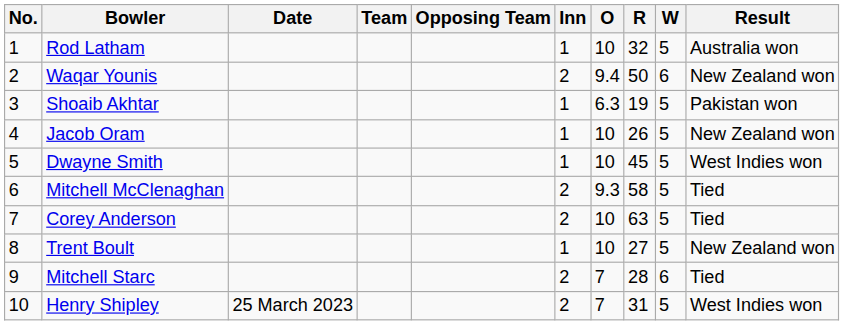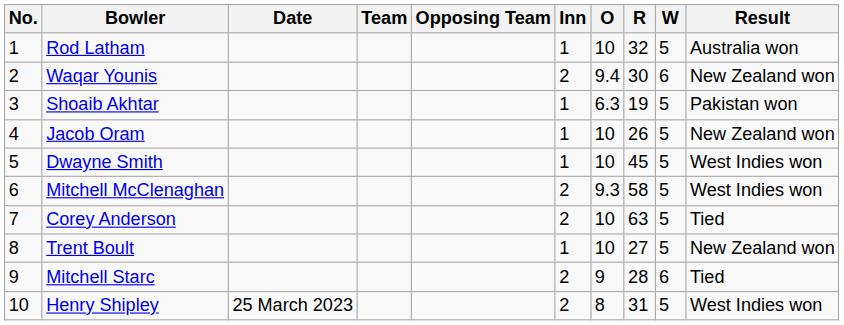 <table class="wikitable sortable">
 <tr>
 <th>No.</th>
 <th>Bowler</th>
 <th>Date</th>
 <th>Team</th>
 <th>Opposing Team</th>
 <th scope="col" style="width:20px;">Inn</th>
 <th scope="col" style="width:20px;">O</th>
 <th scope="col" style="width:20px;">R</th>
 <th scope="col" style="width:20px;">W</th>
 <th>Result</th>
 </tr>
 <tr>
 <td>1</td>
 <td><a href='#'>Rod Latham</a></td>
 <td></td>
 <td></td>
 <td></td>
 <td>1</td>
 <td>10</td>
 <td>32</td>
 <td>5</td>
 <td>Australia won</td>
 </tr>
 <tr>
 <td>2</td>
 <td><a href='#'>Waqar Younis</a></td>
 <td></td>
 <td></td>
 <td></td>
 <td>2</td>
 <td>9.4</td>
-<td>50</td>
+<td>30</td>
 <td>6</td>
 <td>New Zealand won</td>
 </tr>
 <tr>
 <td>3</td>
 <td><a href='#'>Shoaib Akhtar</a></td>
 <td></td>
 <td></td>
 <td></td>
 <td>1</td>
 <td>6.3</td>
 <td>19</td>
 <td>5</td>
 <td>Pakistan won</td>
 </tr>
 <tr>
 <td>4</td>
 <td><a href='#'>Jacob Oram</a></td>
 <td></td>
 <td></td>
 <td></td>
 <td>1</td>
 <td>10</td>
 <td>26</td>
 <td>5</td>
 <td>New Zealand won</td>
 </tr>
 <tr>
 <td>5</td>
 <td><a href='#'>Dwayne Smith</a></td>
 <td></td>
 <td></td>
 <td></td>
 <td>1</td>
 <td>10</td>
 <td>45</td>
 <td>5</td>
 <td>West Indies won</td>
 </tr>
 <tr>
 <td>6</td>
 <td><a href='#'>Mitchell McClenaghan</a></td>
 <td></td>
 <td></td>
 <td></td>
 <td>2</td>
 <td>9.3</td>
 <td>58</td>
 <td>5</td>
-<td>Tied</td>
+<td>West Indies won</td>
 </tr>
 <tr>
 <td>7</td>
 <td><a href='#'>Corey Anderson</a></td>
 <td></td>
 <td></td>
 <td></td>
 <td>2</td>
 <td>10</td>
 <td>63</td>
 <td>5</td>
 <td>Tied</td>
 </tr>
 <tr>
 <td>8</td>
 <td><a href='#'>Trent Boult</a></td>
 <td></td>
 <td></td>
 <td></td>
 <td>1</td>
 <td>10</td>
 <td>27</td>
 <td>5</td>
 <td>New Zealand won</td>
 </tr>
 <tr>
 <td>9</td>
 <td><a href='#'>Mitchell Starc</a></td>
 <td></td>
 <td></td>
 <td></td>
 <td>2</td>
-<td>7</td>
+<td>9</td>
 <td>28</td>
 <td>6</td>
 <td>Tied</td>
 </tr>
 <tr>
 <td>10</td>
 <td><a href='#'>Henry Shipley</a></td>
 <td>25 March 2023</td>
 <td></td>
 <td></td>
 <td>2</td>
-<td>7</td>
+<td>8</td>
 <td>31</td>
 <td>5</td>
 <td>West Indies won</td>
 </tr>
 </table>
